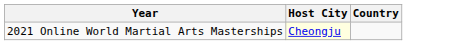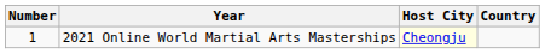 <table class="wikitable">
 <tr>
+<th>Number</th>
 <th>Year</th>
 <th>Host City</th>
 <th>Country</th>
 </tr>
 <tr>
+<td align=center>1</td>
 <td>2021 Online World Martial Arts Masterships</td>
 <td style="background: lightyellow;"><a href='#'>Cheongju</a></td>
 <td></td>
 </tr>
 </table>
